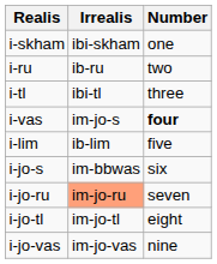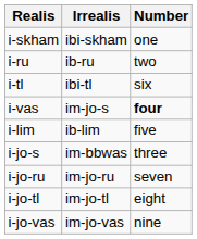 <table class="wikitable">
 <tr>
 <th>Realis</th>
 <th>Irrealis</th>
 <th>Number</th>
 </tr>
 <tr>
 <td>i-skham</td>
 <td>ibi-skham</td>
 <td>one</td>
 </tr>
 <tr>
 <td>i-ru</td>
 <td>ib-ru</td>
 <td>two</td>
 </tr>
 <tr>
 <td>i-tl</td>
 <td>ibi-tl</td>
-<td>three</td>
+<td>six</td>
 </tr>
 <tr>
 <td>i-vas</td>
 <td>im-jo-s</td>
 <td><strong>four</strong></td>
 </tr>
 <tr>
 <td>i-lim</td>
 <td>ib-lim</td>
 <td>five</td>
 </tr>
 <tr>
 <td>i-jo-s</td>
 <td>im-bbwas</td>
-<td>six</td>
+<td>three</td>
 </tr>
 <tr>
 <td>i-jo-ru</td>
-<td style="background: lightsalmon;">im-jo-ru</td>
+<td>im-jo-ru</td>
 <td>seven</td>
 </tr>
 <tr>
 <td>i-jo-tl</td>
 <td>im-jo-tl</td>
 <td>eight</td>
 </tr>
 <tr>
 <td>i-jo-vas</td>
 <td>im-jo-vas</td>
 <td>nine</td>
 </tr>
 </table>
